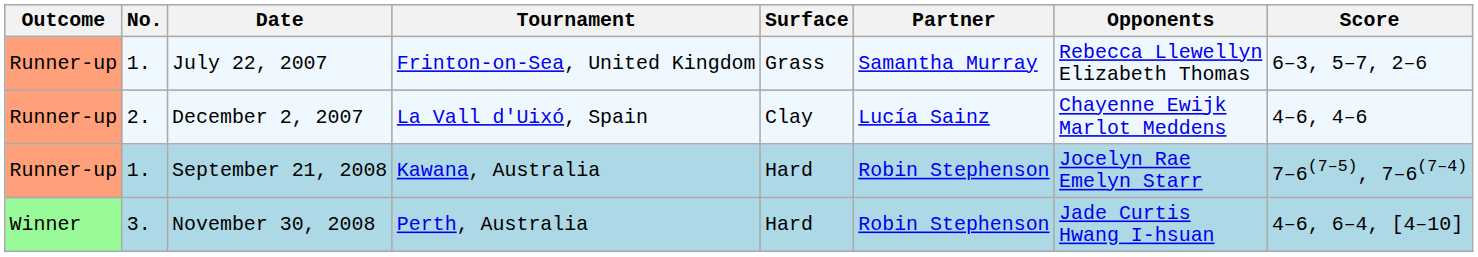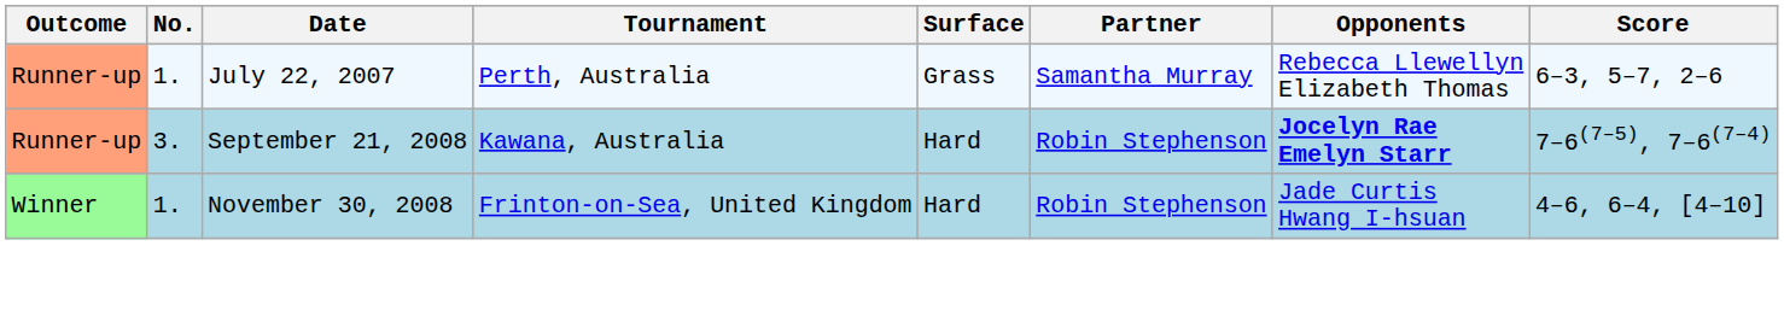 <table class="sortable wikitable" style=font-size:97%>
 <tr>
 <th>Outcome</th>
 <th>No.</th>
 <th>Date</th>
 <th>Tournament</th>
 <th>Surface</th>
 <th>Partner</th>
 <th>Opponents</th>
 <th>Score</th>
 </tr>
 <tr style="background:#f0f8ff;">
 <td bgcolor="FFA07A">Runner-up</td>
 <td>1.</td>
 <td>July 22, 2007</td>
-<td><a href='#'>Frinton-on-Sea</a>, United Kingdom</td>
+<td><a href='#'>Perth</a>, Australia</td>
 <td>Grass</td>
 <td> <a href='#'>Samantha Murray</a></td>
 <td> <a href='#'>Rebecca Llewellyn</a> <br>  Elizabeth Thomas</td>
 <td>6–3, 5–7, 2–6</td>
 </tr>
-<tr style="background:#f0f8ff;">
-<td bgcolor="FFA07A">Runner-up</td>
-<td>2.</td>
-<td>December 2, 2007</td>
-<td><a href='#'>La Vall d'Uixó</a>, Spain</td>
-<td>Clay</td>
-<td> <a href='#'>Lucía Sainz</a></td>
-<td> <a href='#'>Chayenne Ewijk</a> <br>  <a href='#'>Marlot Meddens</a></td>
-<td>4–6, 4–6</td>
-</tr>
 <tr style="background:lightblue;">
 <td bgcolor="FFA07A">Runner-up</td>
-<td>1.</td>
+<td>3.</td>
 <td>September 21, 2008</td>
 <td><a href='#'>Kawana</a>, Australia</td>
 <td>Hard</td>
 <td> <a href='#'>Robin Stephenson</a></td>
-<td> <a href='#'>Jocelyn Rae</a> <br>  <a href='#'>Emelyn Starr</a></td>
+<td><strong> <a href='#'>Jocelyn Rae</a> <br>  <a href='#'>Emelyn Starr</a></strong></td>
 <td>7–6<sup>(7–5)</sup>, 7–6<sup>(7–4)</sup></td>
 </tr>
 <tr style="background:lightblue;">
 <td style="background:#98fb98;">Winner</td>
-<td>3.</td>
+<td>1.</td>
 <td>November 30, 2008</td>
-<td><a href='#'>Perth</a>, Australia</td>
+<td><a href='#'>Frinton-on-Sea</a>, United Kingdom</td>
 <td>Hard</td>
 <td> <a href='#'>Robin Stephenson</a></td>
 <td> <a href='#'>Jade Curtis</a> <br>  <a href='#'>Hwang I-hsuan</a></td>
 <td>4–6, 6–4, [4–10]</td>
 </tr>
 </table>
